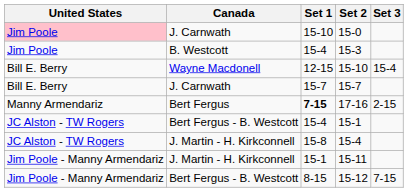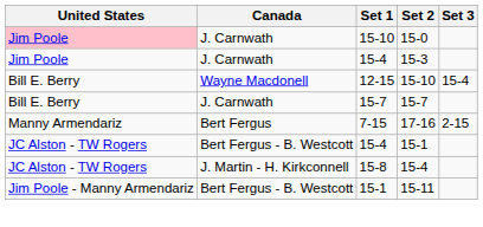 <table class="wikitable">
 <tr>
 <th>United  States </th>
 <th>Canada </th>
 <th>Set 1</th>
 <th>Set 2</th>
 <th>Set 3</th>
 </tr>
 <tr>
 <td style="background: pink;"><a href='#'>Jim Poole</a></td>
 <td>J. Carnwath</td>
 <td>15-10</td>
 <td>15-0</td>
 <td></td>
 </tr>
 <tr>
 <td><a href='#'>Jim Poole</a></td>
-<td>B. Westcott</td>
+<td>J. Carnwath</td>
 <td>15-4</td>
 <td>15-3</td>
 <td></td>
 </tr>
 <tr>
 <td>Bill E. Berry</td>
 <td><a href='#'>Wayne Macdonell</a></td>
 <td>12-15</td>
 <td>15-10</td>
 <td>15-4</td>
 </tr>
 <tr>
 <td>Bill E. Berry</td>
 <td>J. Carnwath</td>
 <td>15-7</td>
 <td>15-7</td>
 <td></td>
 </tr>
 <tr>
 <td>Manny  Armendariz</td>
 <td>Bert Fergus</td>
-<td><strong>7-15</strong></td>
+<td>7-15</td>
 <td>17-16</td>
 <td>2-15</td>
 </tr>
 <tr>
 <td><a href='#'>JC Alston</a> - <a href='#'>TW Rogers</a></td>
 <td>Bert  Fergus - B. Westcott</td>
 <td>15-4</td>
 <td>15-1</td>
 <td></td>
 </tr>
 <tr>
 <td><a href='#'>JC Alston</a> - <a href='#'>TW Rogers</a></td>
 <td>J.  Martin - H. Kirkconnell</td>
 <td>15-8</td>
 <td>15-4</td>
 <td></td>
 </tr>
 <tr>
 <td><a href='#'>Jim Poole</a> -  Manny Armendariz</td>
-<td>J.  Martin - H. Kirkconnell</td>
+<td>Bert  Fergus - B. Westcott</td>
 <td>15-1</td>
 <td>15-11</td>
 <td></td>
 </tr>
-<tr>
-<td><a href='#'>Jim Poole</a> -  Manny Armendariz</td>
-<td>Bert  Fergus - B. Westcott</td>
-<td>8-15</td>
-<td>15-12</td>
-<td>7-15</td>
-</tr>
 </table>
